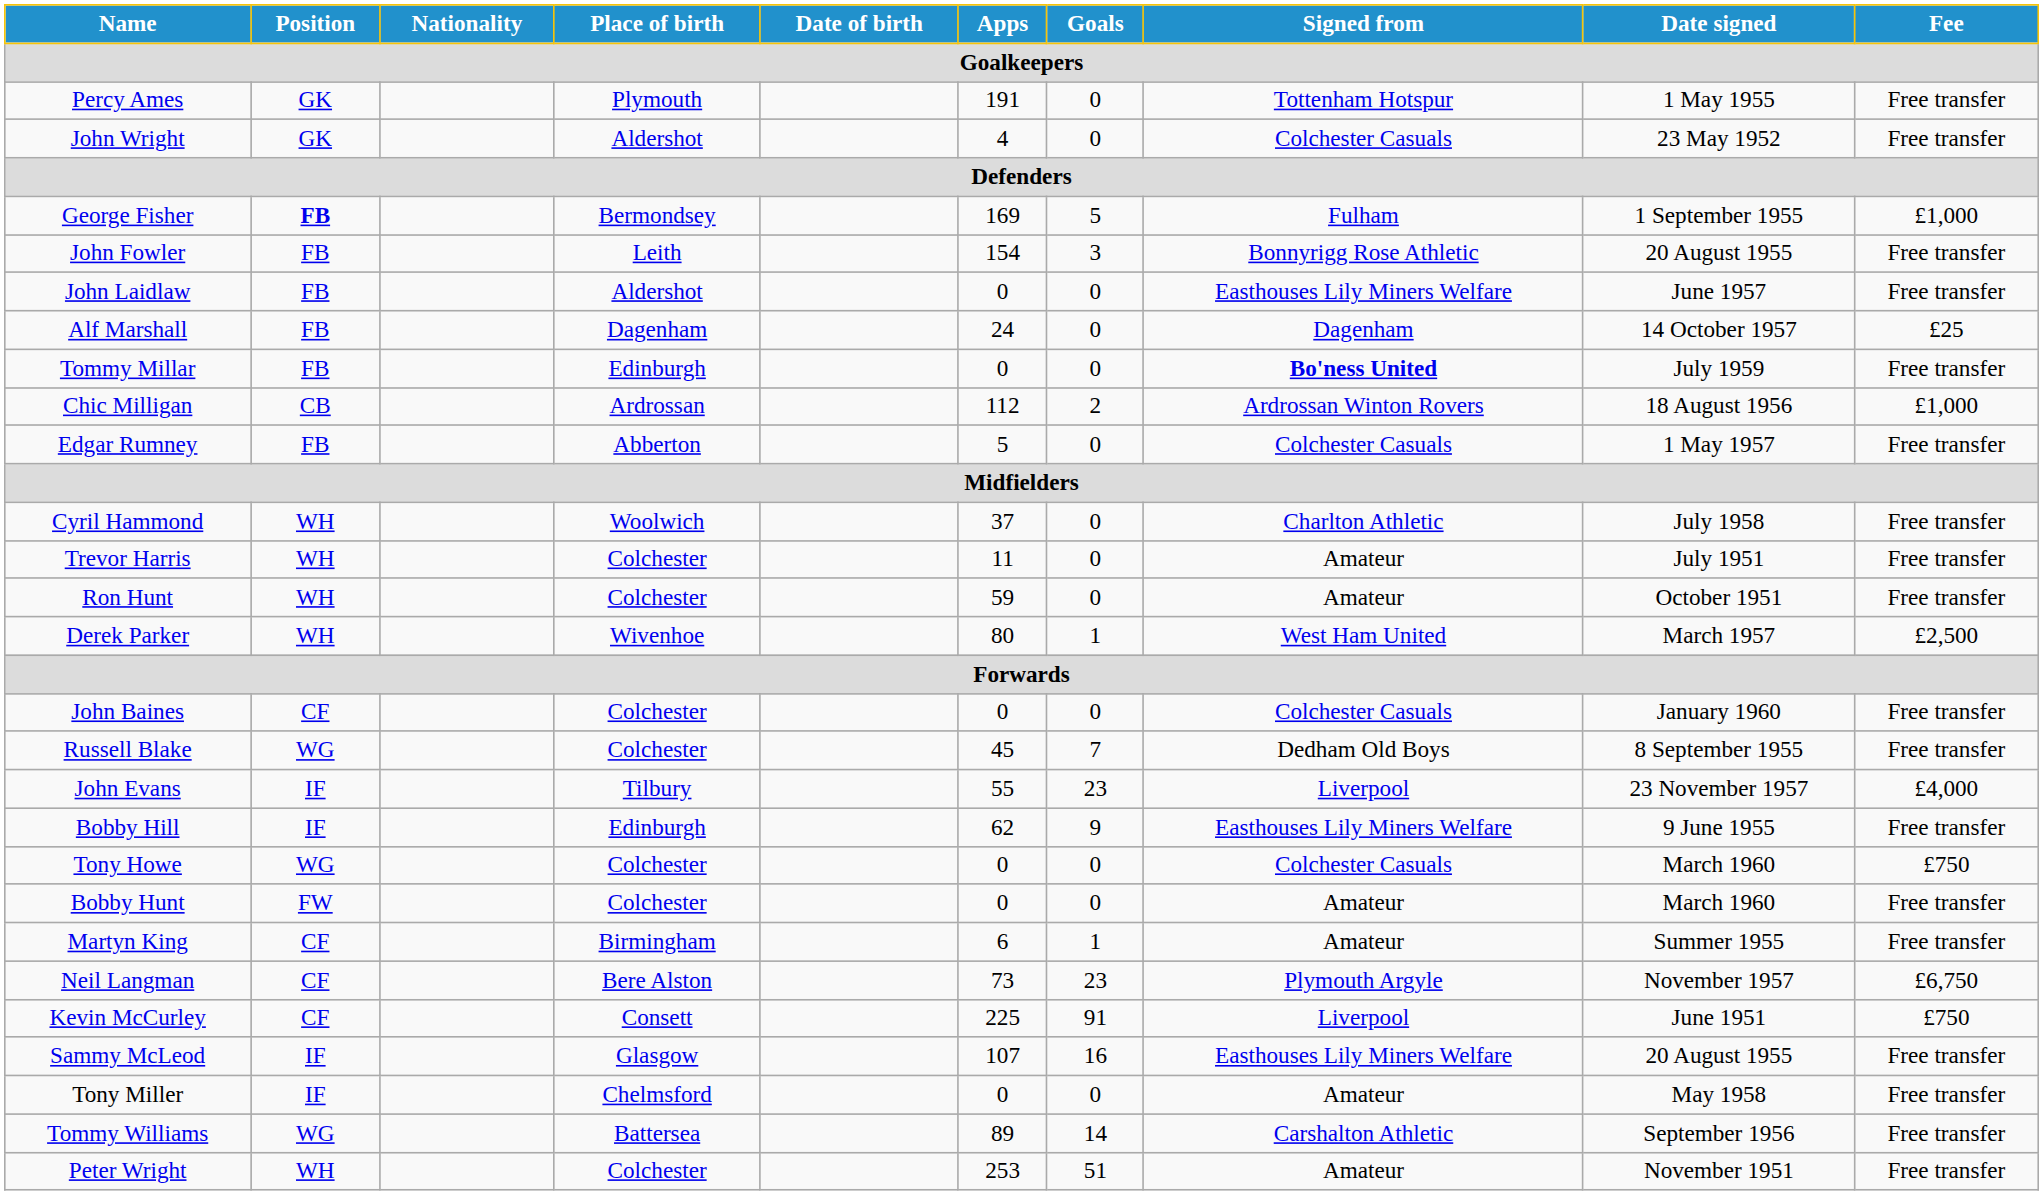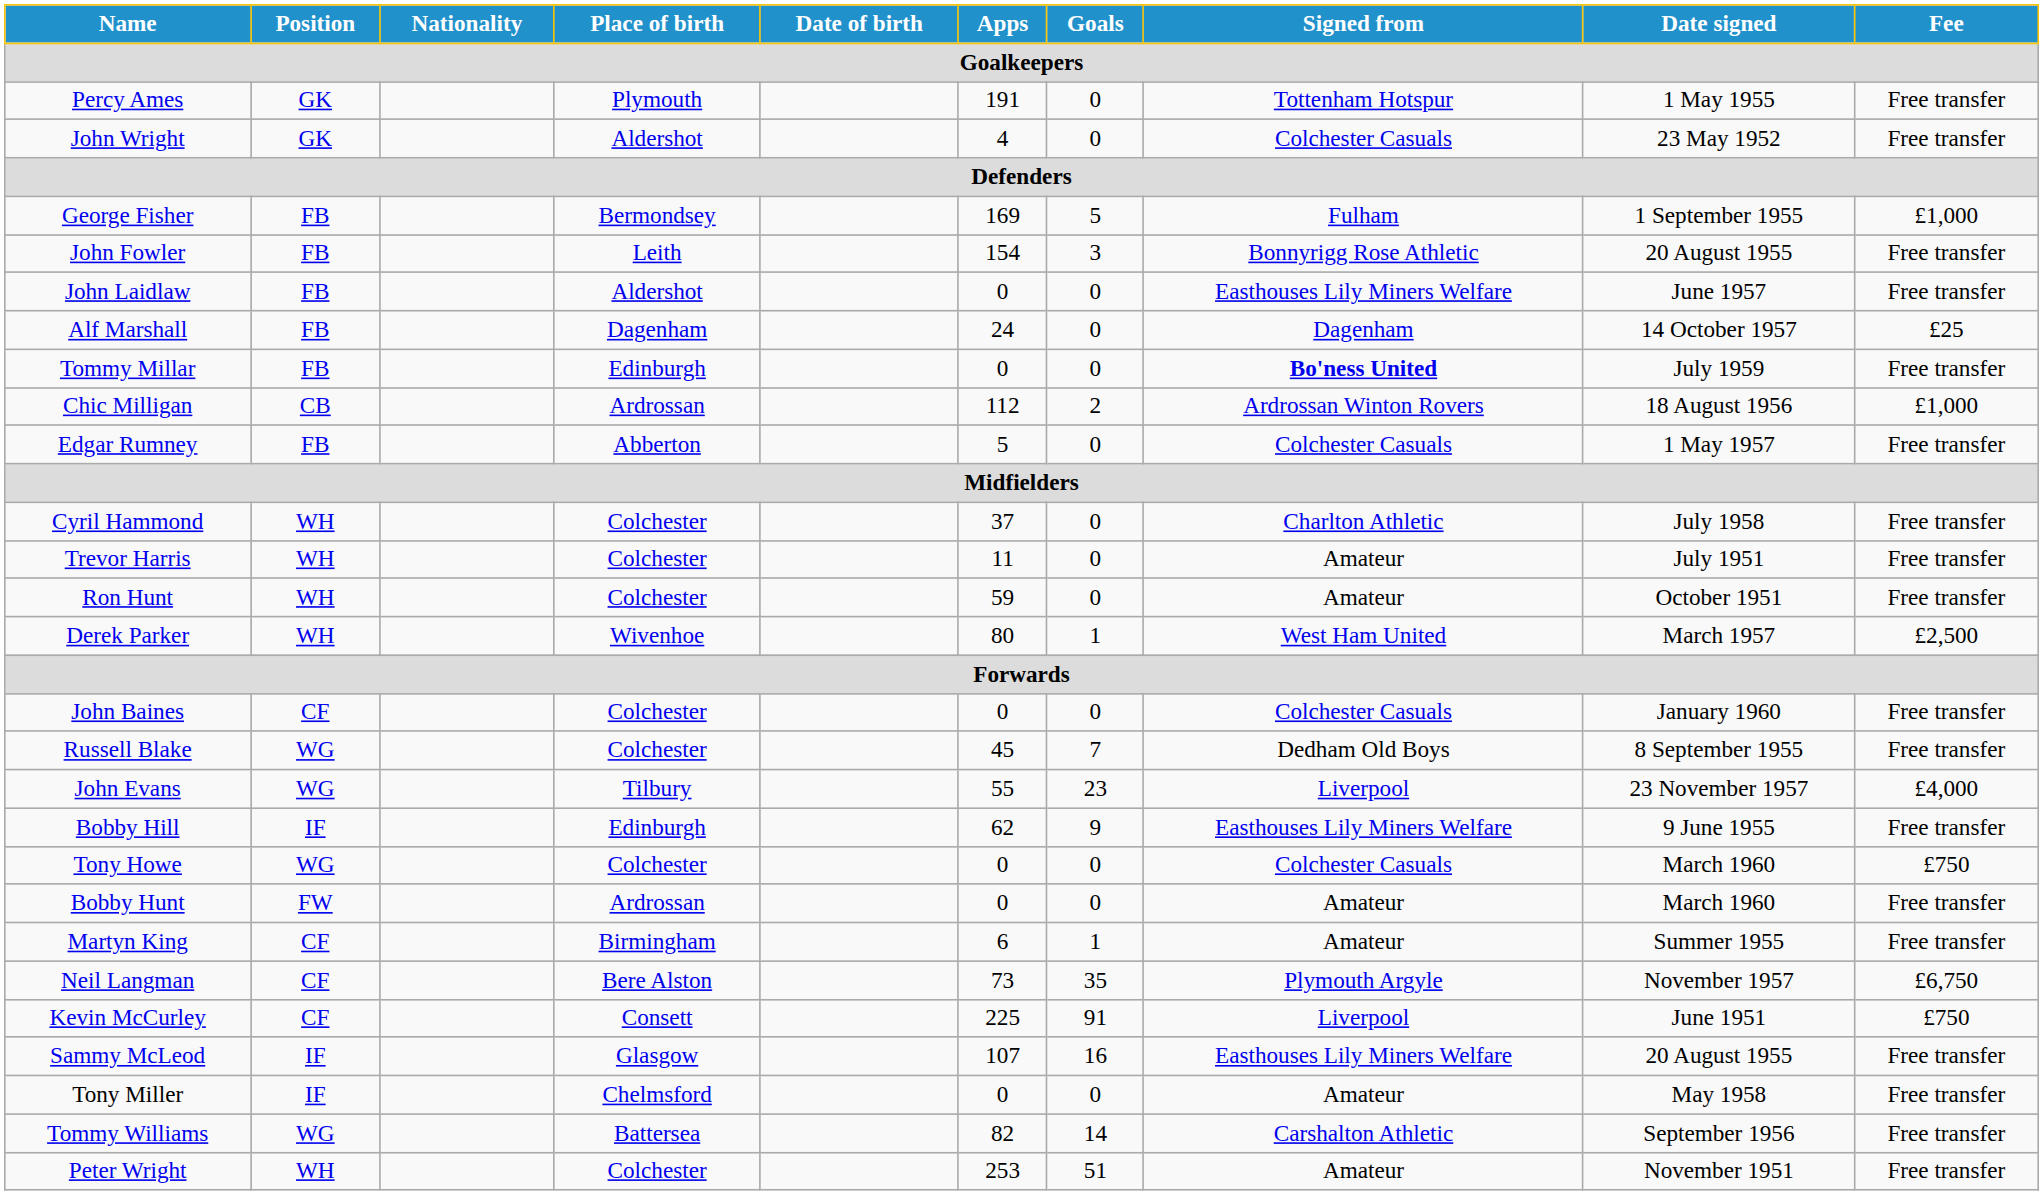 <table class="wikitable" style="text-align:center; font-size:90%; width:100%;">
 <tr>
 <th style="background:#2191CC; color:white; border:1px solid #F7C408; text-align:center;">Name</th>
 <th style="background:#2191CC; color:white; border:1px solid #F7C408; text-align:center;">Position</th>
 <th style="background:#2191CC; color:white; border:1px solid #F7C408; text-align:center;">Nationality</th>
 <th style="background:#2191CC; color:white; border:1px solid #F7C408; text-align:center;">Place of birth</th>
 <th style="background:#2191CC; color:white; border:1px solid #F7C408; text-align:center;">Date of birth</th>
 <th style="background:#2191CC; color:white; border:1px solid #F7C408; text-align:center;">Apps</th>
 <th style="background:#2191CC; color:white; border:1px solid #F7C408; text-align:center;">Goals</th>
 <th style="background:#2191CC; color:white; border:1px solid #F7C408; text-align:center;">Signed from</th>
 <th style="background:#2191CC; color:white; border:1px solid #F7C408; text-align:center;">Date signed</th>
 <th style="background:#2191CC; color:white; border:1px solid #F7C408; text-align:center;">Fee</th>
 </tr>
 <tr>
 <th colspan="12" style="background:#dcdcdc; text-align:center;">Goalkeepers</th>
 </tr>
 <tr>
 <td><a href='#'>Percy Ames</a></td>
 <td><a href='#'>GK</a></td>
 <td></td>
 <td><a href='#'>Plymouth</a></td>
 <td></td>
 <td>191</td>
 <td>0</td>
 <td> <a href='#'>Tottenham Hotspur</a></td>
 <td>1 May 1955</td>
 <td>Free transfer</td>
 </tr>
 <tr>
 <td><a href='#'>John Wright</a></td>
 <td><a href='#'>GK</a></td>
 <td></td>
 <td><a href='#'>Aldershot</a></td>
 <td></td>
 <td>4</td>
 <td>0</td>
 <td> <a href='#'>Colchester Casuals</a></td>
 <td>23 May 1952</td>
 <td>Free transfer</td>
 </tr>
 <tr>
 <th colspan="12" style="background:#dcdcdc; text-align:center;">Defenders</th>
 </tr>
 <tr>
 <td><a href='#'>George Fisher</a></td>
-<td><strong><a href='#'>FB</a></strong></td>
+<td><a href='#'>FB</a></td>
 <td></td>
 <td><a href='#'>Bermondsey</a></td>
 <td></td>
 <td>169</td>
 <td>5</td>
 <td> <a href='#'>Fulham</a></td>
 <td>1 September 1955</td>
 <td>£1,000</td>
 </tr>
 <tr>
 <td><a href='#'>John Fowler</a></td>
 <td><a href='#'>FB</a></td>
 <td></td>
 <td><a href='#'>Leith</a></td>
 <td></td>
 <td>154</td>
 <td>3</td>
 <td> <a href='#'>Bonnyrigg Rose Athletic</a></td>
 <td>20 August 1955</td>
 <td>Free transfer</td>
 </tr>
 <tr>
 <td><a href='#'>John Laidlaw</a></td>
 <td><a href='#'>FB</a></td>
 <td></td>
 <td><a href='#'>Aldershot</a></td>
 <td></td>
 <td>0</td>
 <td>0</td>
 <td> <a href='#'>Easthouses Lily Miners Welfare</a></td>
 <td>June 1957</td>
 <td>Free transfer</td>
 </tr>
 <tr>
 <td><a href='#'>Alf Marshall</a></td>
 <td><a href='#'>FB</a></td>
 <td></td>
 <td><a href='#'>Dagenham</a></td>
 <td></td>
 <td>24</td>
 <td>0</td>
 <td> <a href='#'>Dagenham</a></td>
 <td>14 October 1957</td>
 <td>£25</td>
 </tr>
 <tr>
 <td><a href='#'>Tommy Millar</a></td>
 <td><a href='#'>FB</a></td>
 <td></td>
 <td><a href='#'>Edinburgh</a></td>
 <td></td>
 <td>0</td>
 <td>0</td>
 <td><strong> <a href='#'>Bo'ness United</a></strong></td>
 <td>July 1959</td>
 <td>Free transfer</td>
 </tr>
 <tr>
 <td><a href='#'>Chic Milligan</a></td>
 <td><a href='#'>CB</a></td>
 <td></td>
 <td><a href='#'>Ardrossan</a></td>
 <td></td>
 <td>112</td>
 <td>2</td>
 <td> <a href='#'>Ardrossan Winton Rovers</a></td>
 <td>18 August 1956</td>
 <td>£1,000</td>
 </tr>
 <tr>
 <td><a href='#'>Edgar Rumney</a></td>
 <td><a href='#'>FB</a></td>
 <td></td>
 <td><a href='#'>Abberton</a></td>
 <td></td>
 <td>5</td>
 <td>0</td>
 <td> <a href='#'>Colchester Casuals</a></td>
 <td>1 May 1957</td>
 <td>Free transfer</td>
 </tr>
 <tr>
 <th colspan="12" style="background:#dcdcdc; text-align:center;">Midfielders</th>
 </tr>
 <tr>
 <td><a href='#'>Cyril Hammond</a></td>
 <td><a href='#'>WH</a></td>
 <td></td>
-<td><a href='#'>Woolwich</a></td>
+<td><a href='#'>Colchester</a></td>
 <td></td>
 <td>37</td>
 <td>0</td>
 <td> <a href='#'>Charlton Athletic</a></td>
 <td>July 1958</td>
 <td>Free transfer</td>
 </tr>
 <tr>
 <td><a href='#'>Trevor Harris</a></td>
 <td><a href='#'>WH</a></td>
 <td></td>
 <td><a href='#'>Colchester</a></td>
 <td></td>
 <td>11</td>
 <td>0</td>
 <td>Amateur</td>
 <td>July 1951</td>
 <td>Free transfer</td>
 </tr>
 <tr>
 <td><a href='#'>Ron Hunt</a></td>
 <td><a href='#'>WH</a></td>
 <td></td>
 <td><a href='#'>Colchester</a></td>
 <td></td>
 <td>59</td>
 <td>0</td>
 <td>Amateur</td>
 <td>October 1951</td>
 <td>Free transfer</td>
 </tr>
 <tr>
 <td><a href='#'>Derek Parker</a></td>
 <td><a href='#'>WH</a></td>
 <td></td>
 <td><a href='#'>Wivenhoe</a></td>
 <td></td>
 <td>80</td>
 <td>1</td>
 <td> <a href='#'>West Ham United</a></td>
 <td>March 1957</td>
 <td>£2,500</td>
 </tr>
 <tr>
 <th colspan="12" style="background:#dcdcdc; text-align:center;">Forwards</th>
 </tr>
 <tr>
 <td><a href='#'>John Baines</a></td>
 <td><a href='#'>CF</a></td>
 <td></td>
 <td><a href='#'>Colchester</a></td>
 <td></td>
 <td>0</td>
 <td>0</td>
 <td> <a href='#'>Colchester Casuals</a></td>
 <td>January 1960</td>
 <td>Free transfer</td>
 </tr>
 <tr>
 <td><a href='#'>Russell Blake</a></td>
 <td><a href='#'>WG</a></td>
 <td></td>
 <td><a href='#'>Colchester</a></td>
 <td></td>
 <td>45</td>
 <td>7</td>
 <td> Dedham Old Boys</td>
 <td>8 September 1955</td>
 <td>Free transfer</td>
 </tr>
 <tr>
 <td><a href='#'>John Evans</a></td>
-<td><a href='#'>IF</a></td>
+<td><a href='#'>WG</a></td>
 <td></td>
 <td><a href='#'>Tilbury</a></td>
 <td></td>
 <td>55</td>
 <td>23</td>
 <td> <a href='#'>Liverpool</a></td>
 <td>23 November 1957</td>
 <td>£4,000</td>
 </tr>
 <tr>
 <td><a href='#'>Bobby Hill</a></td>
 <td><a href='#'>IF</a></td>
 <td></td>
 <td><a href='#'>Edinburgh</a></td>
 <td></td>
 <td>62</td>
 <td>9</td>
 <td> <a href='#'>Easthouses Lily Miners Welfare</a></td>
 <td>9 June 1955</td>
 <td>Free transfer</td>
 </tr>
 <tr>
 <td><a href='#'>Tony Howe</a></td>
 <td><a href='#'>WG</a></td>
 <td></td>
 <td><a href='#'>Colchester</a></td>
 <td></td>
 <td>0</td>
 <td>0</td>
 <td> <a href='#'>Colchester Casuals</a></td>
 <td>March 1960</td>
 <td>£750</td>
 </tr>
 <tr>
 <td><a href='#'>Bobby Hunt</a></td>
 <td><a href='#'>FW</a></td>
 <td></td>
-<td><a href='#'>Colchester</a></td>
+<td><a href='#'>Ardrossan</a></td>
 <td></td>
 <td>0</td>
 <td>0</td>
 <td>Amateur</td>
 <td>March 1960</td>
 <td>Free transfer</td>
 </tr>
 <tr>
 <td><a href='#'>Martyn King</a></td>
 <td><a href='#'>CF</a></td>
 <td></td>
 <td><a href='#'>Birmingham</a></td>
 <td></td>
 <td>6</td>
 <td>1</td>
 <td>Amateur</td>
 <td>Summer 1955</td>
 <td>Free transfer</td>
 </tr>
 <tr>
 <td><a href='#'>Neil Langman</a></td>
 <td><a href='#'>CF</a></td>
 <td></td>
 <td><a href='#'>Bere Alston</a></td>
 <td></td>
 <td>73</td>
-<td>23</td>
+<td>35</td>
 <td> <a href='#'>Plymouth Argyle</a></td>
 <td>November 1957</td>
 <td>£6,750</td>
 </tr>
 <tr>
 <td><a href='#'>Kevin McCurley</a></td>
 <td><a href='#'>CF</a></td>
 <td></td>
 <td><a href='#'>Consett</a></td>
 <td></td>
 <td>225</td>
 <td>91</td>
 <td> <a href='#'>Liverpool</a></td>
 <td>June 1951</td>
 <td>£750</td>
 </tr>
 <tr>
 <td><a href='#'>Sammy McLeod</a></td>
 <td><a href='#'>IF</a></td>
 <td></td>
 <td><a href='#'>Glasgow</a></td>
 <td></td>
 <td>107</td>
 <td>16</td>
 <td> <a href='#'>Easthouses Lily Miners Welfare</a></td>
 <td>20 August 1955</td>
 <td>Free transfer</td>
 </tr>
 <tr>
 <td>Tony Miller</td>
 <td><a href='#'>IF</a></td>
 <td></td>
 <td><a href='#'>Chelmsford</a></td>
 <td></td>
 <td>0</td>
 <td>0</td>
 <td>Amateur</td>
 <td>May 1958</td>
 <td>Free transfer</td>
 </tr>
 <tr>
 <td><a href='#'>Tommy Williams</a></td>
 <td><a href='#'>WG</a></td>
 <td></td>
 <td><a href='#'>Battersea</a></td>
 <td></td>
-<td>89</td>
+<td>82</td>
 <td>14</td>
 <td> <a href='#'>Carshalton Athletic</a></td>
 <td>September 1956</td>
 <td>Free transfer</td>
 </tr>
 <tr>
 <td><a href='#'>Peter Wright</a></td>
 <td><a href='#'>WH</a></td>
 <td></td>
 <td><a href='#'>Colchester</a></td>
 <td></td>
 <td>253</td>
 <td>51</td>
 <td>Amateur</td>
 <td>November 1951</td>
 <td>Free transfer</td>
 </tr>
 </table>
